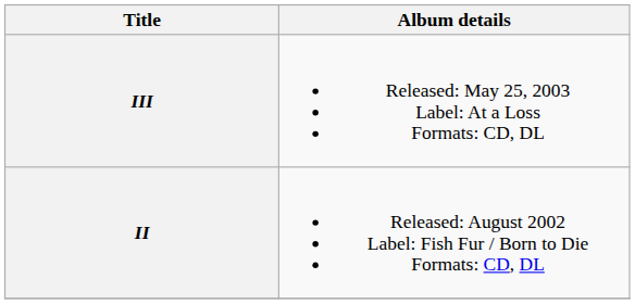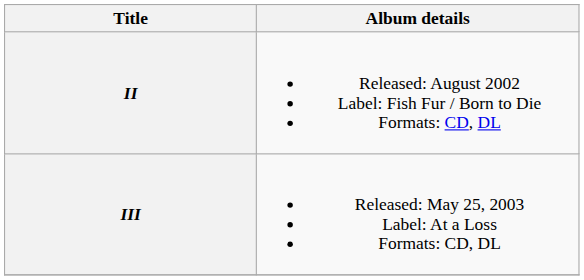 <table class="wikitable plainrowheaders" style="text-align:center;">
 <tr>
 <th scope="col" style="width:14em;">Title</th>
 <th scope="col" style="width:18em;">Album details</th>
 </tr>
 <tr>
+<th scope="row"><em>II</em></th>
+<td><br><ul><li>Released: August 2002</li><li>Label: Fish Fur / Born to Die</li><li>Formats: <a href='#'>CD</a>, <a href='#'>DL</a></li></ul></td>
+</tr>
+<tr>
 <th scope="row"><em>III</em></th>
 <td><br><ul><li>Released: May 25, 2003</li><li>Label: At a Loss</li><li>Formats: CD, DL</li></ul></td>
 </tr>
 <tr>
-<th scope="row"><em>II</em></th>
-<td><br><ul><li>Released: August 2002</li><li>Label: Fish Fur / Born to Die</li><li>Formats: <a href='#'>CD</a>, <a href='#'>DL</a></li></ul></td>
-</tr>
-<tr>
 </tr>
 </table>
